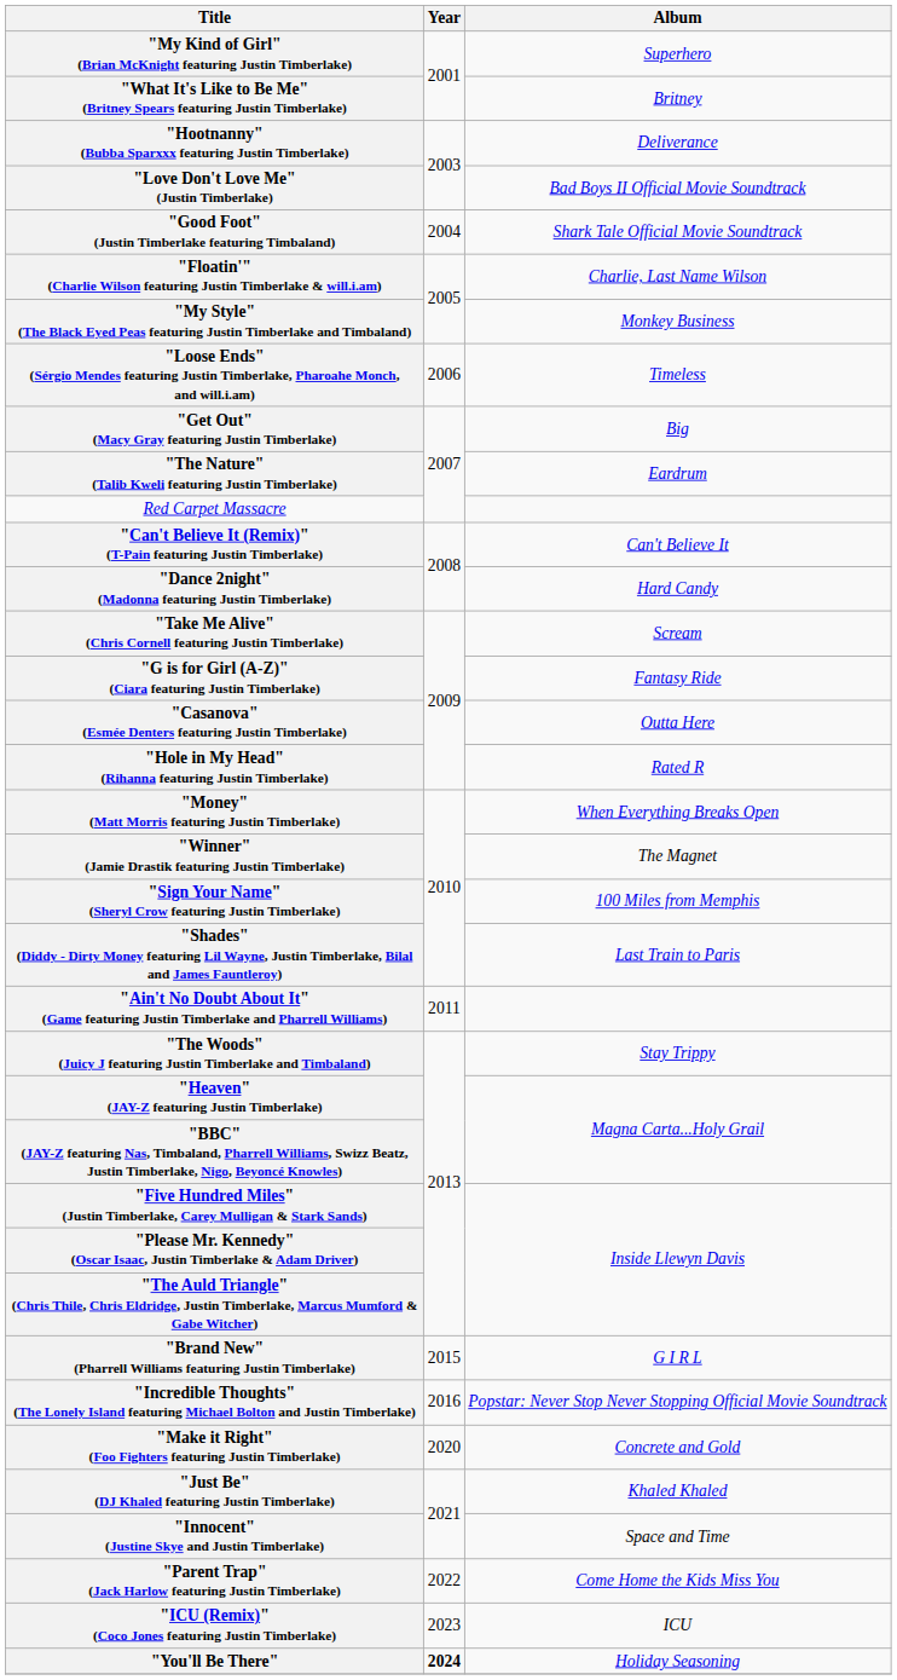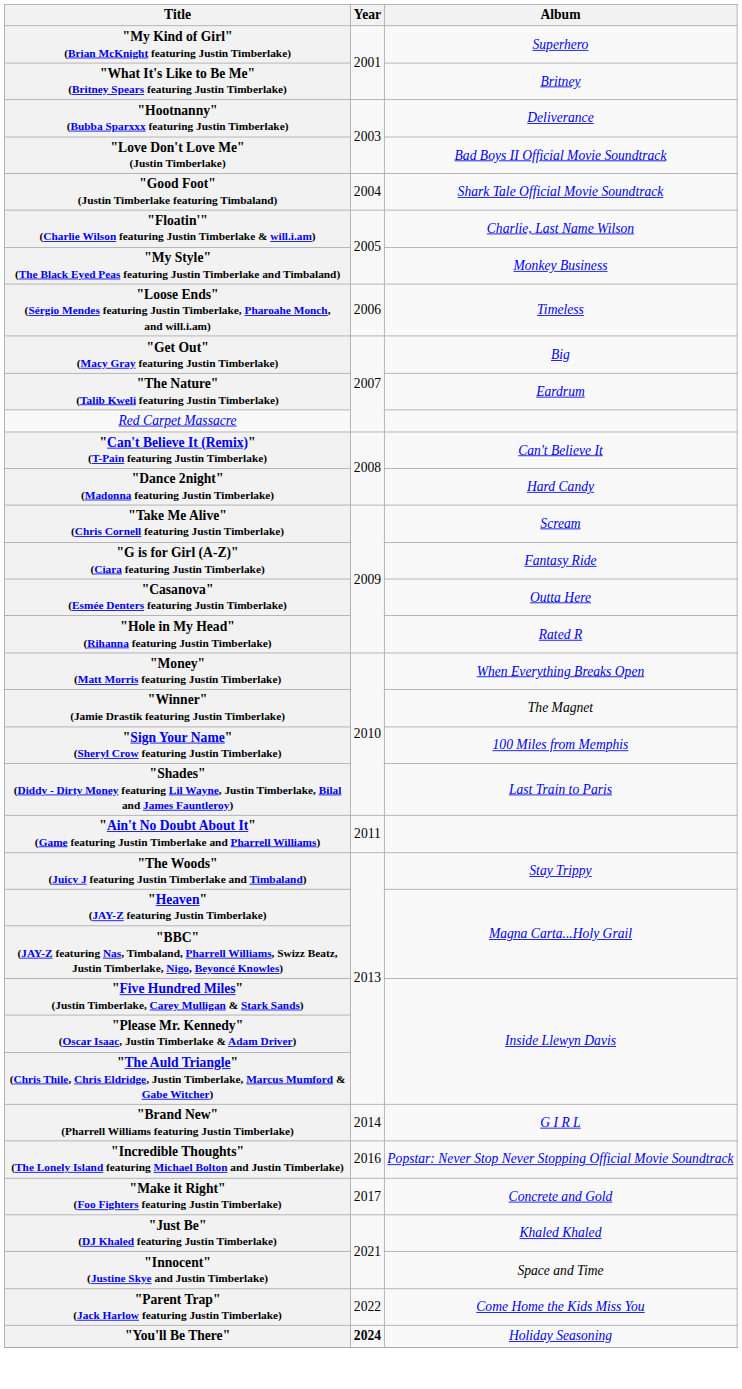 <table class="wikitable plainrowheaders" style="text-align:center;">
 <tr>
 <th scope="col" style="width:25em;">Title</th>
 <th scope="col">Year</th>
 <th scope="col">Album</th>
 </tr>
 <tr>
 <th scope="row">"My Kind of Girl" <br><small>(<a href='#'>Brian McKnight</a> featuring Justin Timberlake)</small></th>
 <td rowspan="2">2001</td>
 <td><em><a href='#'>Superhero</a></em></td>
 </tr>
 <tr>
 <th scope="row">"What It's Like to Be Me" <br><small>(<a href='#'>Britney Spears</a> featuring Justin Timberlake)</small></th>
 <td><em><a href='#'>Britney</a></em></td>
 </tr>
 <tr>
 <th scope="row">"Hootnanny" <br><small>(<a href='#'>Bubba Sparxxx</a> featuring Justin Timberlake)</small></th>
 <td rowspan="2">2003</td>
 <td><em><a href='#'>Deliverance</a></em></td>
 </tr>
 <tr>
 <th scope="row">"Love Don't Love Me" <br><small>(Justin Timberlake)</small></th>
 <td><em><a href='#'>Bad Boys II Official Movie Soundtrack</a></em></td>
 </tr>
 <tr>
 <th scope="row">"Good Foot" <br><small>(Justin Timberlake featuring Timbaland)</small></th>
 <td>2004</td>
 <td><em><a href='#'>Shark Tale Official Movie Soundtrack</a></em></td>
 </tr>
 <tr>
 <th scope="row">"Floatin'" <br><small>(<a href='#'>Charlie Wilson</a> featuring Justin Timberlake & <a href='#'>will.i.am</a>)</small></th>
 <td rowspan="2">2005</td>
 <td scope="row"><em><a href='#'>Charlie, Last Name Wilson</a></em></td>
 </tr>
 <tr>
 <th scope="row">"My Style" <br><small>(<a href='#'>The Black Eyed Peas</a> featuring Justin Timberlake and Timbaland)</small></th>
 <td><em><a href='#'>Monkey Business</a></em></td>
 </tr>
 <tr>
 <th scope="row">"Loose Ends" <br><small>(<a href='#'>Sérgio Mendes</a> featuring Justin Timberlake, <a href='#'>Pharoahe Monch</a>,<br>and will.i.am)</small></th>
 <td>2006</td>
 <td><em><a href='#'>Timeless</a></em></td>
 </tr>
 <tr>
 <th scope="row">"Get Out" <br><small>(<a href='#'>Macy Gray</a> featuring Justin Timberlake)</small></th>
 <td rowspan="4">2007</td>
 <td><em><a href='#'>Big</a></em></td>
 </tr>
 <tr>
 <th scope="row">"The Nature" <br><small>(<a href='#'>Talib Kweli</a> featuring Justin Timberlake)</small></th>
 <td><em><a href='#'>Eardrum</a></em></td>
 </tr>
 <tr>
 <td rowspan="2"><em><a href='#'>Red Carpet Massacre</a></em></td>
 </tr>
 <tr>
 </tr>
 <tr>
 <th scope="row">"<a href='#'>Can't Believe It (Remix)</a>" <br><small>(<a href='#'>T-Pain</a> featuring Justin Timberlake)</small></th>
 <td rowspan="2">2008</td>
 <td scope="row"><em><a href='#'>Can't Believe It</a></em></td>
 </tr>
 <tr>
 <th scope="row">"Dance 2night" <br><small>(<a href='#'>Madonna</a> featuring Justin Timberlake)</small></th>
 <td><em><a href='#'>Hard Candy</a></em></td>
 </tr>
 <tr>
 <th scope="row">"Take Me Alive" <br><small>(<a href='#'>Chris Cornell</a> featuring Justin Timberlake)</small></th>
 <td rowspan="4">2009</td>
 <td><em><a href='#'>Scream</a></em></td>
 </tr>
 <tr>
 <th scope="row">"G is for Girl (A-Z)" <br><small>(<a href='#'>Ciara</a> featuring Justin Timberlake)</small></th>
 <td><em><a href='#'>Fantasy Ride</a></em></td>
 </tr>
 <tr>
 <th scope="row">"Casanova" <br><small>(<a href='#'>Esmée Denters</a> featuring Justin Timberlake)</small></th>
 <td><em><a href='#'>Outta Here</a></em></td>
 </tr>
 <tr>
 <th scope="row">"Hole in My Head" <br><small>(<a href='#'>Rihanna</a> featuring Justin Timberlake)</small></th>
 <td><em><a href='#'>Rated R</a></em></td>
 </tr>
 <tr>
 <th scope="row">"Money" <br><small>(<a href='#'>Matt Morris</a> featuring Justin Timberlake)</small></th>
 <td rowspan="4">2010</td>
 <td scope="row"><em><a href='#'>When Everything Breaks Open</a></em></td>
 </tr>
 <tr>
 <th scope="row">"Winner"<br><small>(Jamie Drastik featuring Justin Timberlake)</small></th>
 <td><em>The Magnet</em></td>
 </tr>
 <tr>
 <th scope="row">"<a href='#'>Sign Your Name</a>" <br><small>(<a href='#'>Sheryl Crow</a> featuring Justin Timberlake)</small></th>
 <td><em><a href='#'>100 Miles from Memphis</a></em></td>
 </tr>
 <tr>
 <th scope="row">"Shades" <br><small>(<a href='#'>Diddy - Dirty Money</a> featuring <a href='#'>Lil Wayne</a>, Justin Timberlake, <a href='#'>Bilal</a> and <a href='#'>James Fauntleroy</a>)</small></th>
 <td><em><a href='#'>Last Train to Paris</a></em></td>
 </tr>
 <tr>
 <th scope="row">"<a href='#'>Ain't No Doubt About It</a>" <br><small>(<a href='#'>Game</a> featuring Justin Timberlake and <a href='#'>Pharrell Williams</a>)</small></th>
 <td>2011</td>
 <td></td>
 </tr>
 <tr>
 <th scope="row">"The Woods" <br><small>(<a href='#'>Juicy J</a> featuring Justin Timberlake and <a href='#'>Timbaland</a>)</small></th>
 <td rowspan="6">2013</td>
 <td><em><a href='#'>Stay Trippy</a></em></td>
 </tr>
 <tr>
 <th scope="row">"<a href='#'>Heaven</a>" <br><small>(<a href='#'>JAY-Z</a> featuring Justin Timberlake)</small></th>
 <td rowspan="2"><em><a href='#'>Magna Carta...Holy Grail</a></em></td>
 </tr>
 <tr>
 <th scope="row">"BBC" <br><small>(<a href='#'>JAY-Z</a> featuring <a href='#'>Nas</a>, Timbaland, <a href='#'>Pharrell Williams</a>, Swizz Beatz, Justin Timberlake, <a href='#'>Nigo</a>, <a href='#'>Beyoncé Knowles</a>)</small></th>
 </tr>
 <tr>
 <th scope="row">"<a href='#'>Five Hundred Miles</a>" <br><small>(Justin Timberlake, <a href='#'>Carey Mulligan</a> & <a href='#'>Stark Sands</a>)</small></th>
 <td rowspan="3"><em><a href='#'>Inside Llewyn Davis</a></em></td>
 </tr>
 <tr>
 <th scope="row">"Please Mr. Kennedy" <br><small>(<a href='#'>Oscar Isaac</a>, Justin Timberlake & <a href='#'>Adam Driver</a>)</small></th>
 </tr>
 <tr>
 <th scope="row">"<a href='#'>The Auld Triangle</a>" <br><small>(<a href='#'>Chris Thile</a>, <a href='#'>Chris Eldridge</a>, Justin Timberlake, <a href='#'>Marcus Mumford</a> & <a href='#'>Gabe Witcher</a>)</small></th>
 </tr>
 <tr>
 <th scope="row">"Brand New" <br><small>(Pharrell Williams featuring Justin Timberlake)</small></th>
-<td>2015</td>
+<td>2014</td>
 <td><em><a href='#'>G I R L</a></em></td>
 </tr>
 <tr>
 <th scope="row">"Incredible Thoughts" <br><small>(<a href='#'>The Lonely Island</a> featuring <a href='#'>Michael Bolton</a> and Justin Timberlake)</small></th>
 <td>2016</td>
 <td><em><a href='#'>Popstar: Never Stop Never Stopping Official Movie Soundtrack</a></em></td>
 </tr>
 <tr>
 <th scope="row">"Make it Right" <br><small>(<a href='#'>Foo Fighters</a> featuring Justin Timberlake)</small></th>
-<td>2020</td>
+<td>2017</td>
 <td><em><a href='#'>Concrete and Gold</a></em></td>
 </tr>
 <tr>
 <th scope="row">"Just Be" <br><small>(<a href='#'>DJ Khaled</a> featuring Justin Timberlake)</small></th>
 <td rowspan="2">2021</td>
 <td><em><a href='#'>Khaled Khaled</a></em></td>
 </tr>
 <tr>
 <th scope="row">"Innocent" <br><small>(<a href='#'>Justine Skye</a> and Justin Timberlake)</small></th>
 <td><em>Space and Time</em></td>
 </tr>
 <tr>
 <th scope="row">"Parent Trap" <br><small>(<a href='#'>Jack Harlow</a> featuring Justin Timberlake)</small></th>
 <td>2022</td>
 <td><em><a href='#'>Come Home the Kids Miss You</a></em></td>
 </tr>
 <tr>
-<th scope="row">"<a href='#'>ICU (Remix)</a>" <br><small>(<a href='#'>Coco Jones</a> featuring Justin Timberlake)</small></th>
-<td>2023</td>
-<td><em>ICU</em></td>
-</tr>
-<tr>
 <th scope="row">"You'll Be There"<br></th>
 <td><strong>2024</strong></td>
 <td><em><a href='#'>Holiday Seasoning</a></em></td>
 </tr>
 <tr>
 </tr>
 </table>
